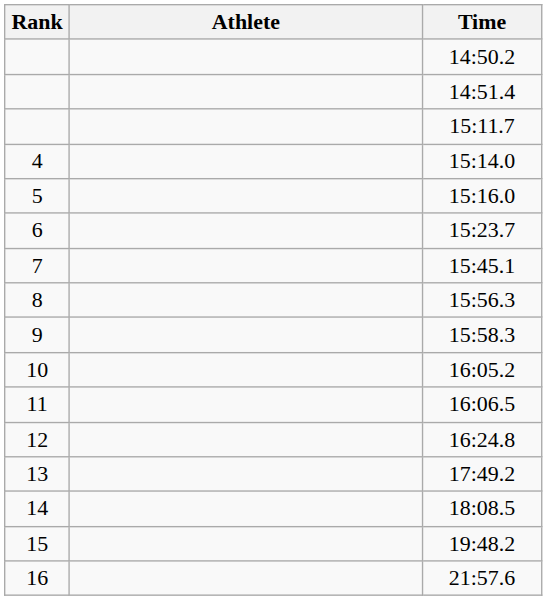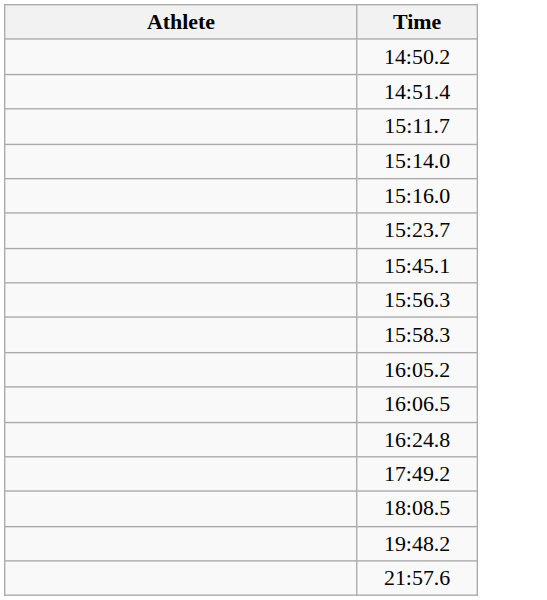 <table class=wikitable style="text-align:center">
 <tr>
-<th width=40>Rank</th>
 <th width=250>Athlete</th>
 <th width=80>Time</th>
 </tr>
 <tr>
-<td></td>
 <td align=left></td>
 <td>14:50.2</td>
 </tr>
 <tr>
-<td></td>
 <td align=left></td>
 <td>14:51.4</td>
 </tr>
 <tr>
-<td></td>
 <td align=left></td>
 <td>15:11.7</td>
 </tr>
 <tr>
-<td>4</td>
 <td align=left></td>
 <td>15:14.0</td>
 </tr>
 <tr>
-<td>5</td>
 <td align=left></td>
 <td>15:16.0</td>
 </tr>
 <tr>
-<td>6</td>
 <td align=left></td>
 <td>15:23.7</td>
 </tr>
 <tr>
-<td>7</td>
 <td align=left></td>
 <td>15:45.1</td>
 </tr>
 <tr>
-<td>8</td>
 <td align=left></td>
 <td>15:56.3</td>
 </tr>
 <tr>
-<td>9</td>
 <td align=left></td>
 <td>15:58.3</td>
 </tr>
 <tr>
-<td>10</td>
 <td align=left></td>
 <td>16:05.2</td>
 </tr>
 <tr>
-<td>11</td>
 <td align=left></td>
 <td>16:06.5</td>
 </tr>
 <tr>
-<td>12</td>
 <td align=left></td>
 <td>16:24.8</td>
 </tr>
 <tr>
-<td>13</td>
 <td align=left></td>
 <td>17:49.2</td>
 </tr>
 <tr>
-<td>14</td>
 <td align=left></td>
 <td>18:08.5</td>
 </tr>
 <tr>
-<td>15</td>
 <td align=left></td>
 <td>19:48.2</td>
 </tr>
 <tr>
-<td>16</td>
 <td align=left></td>
 <td>21:57.6</td>
 </tr>
 </table>
